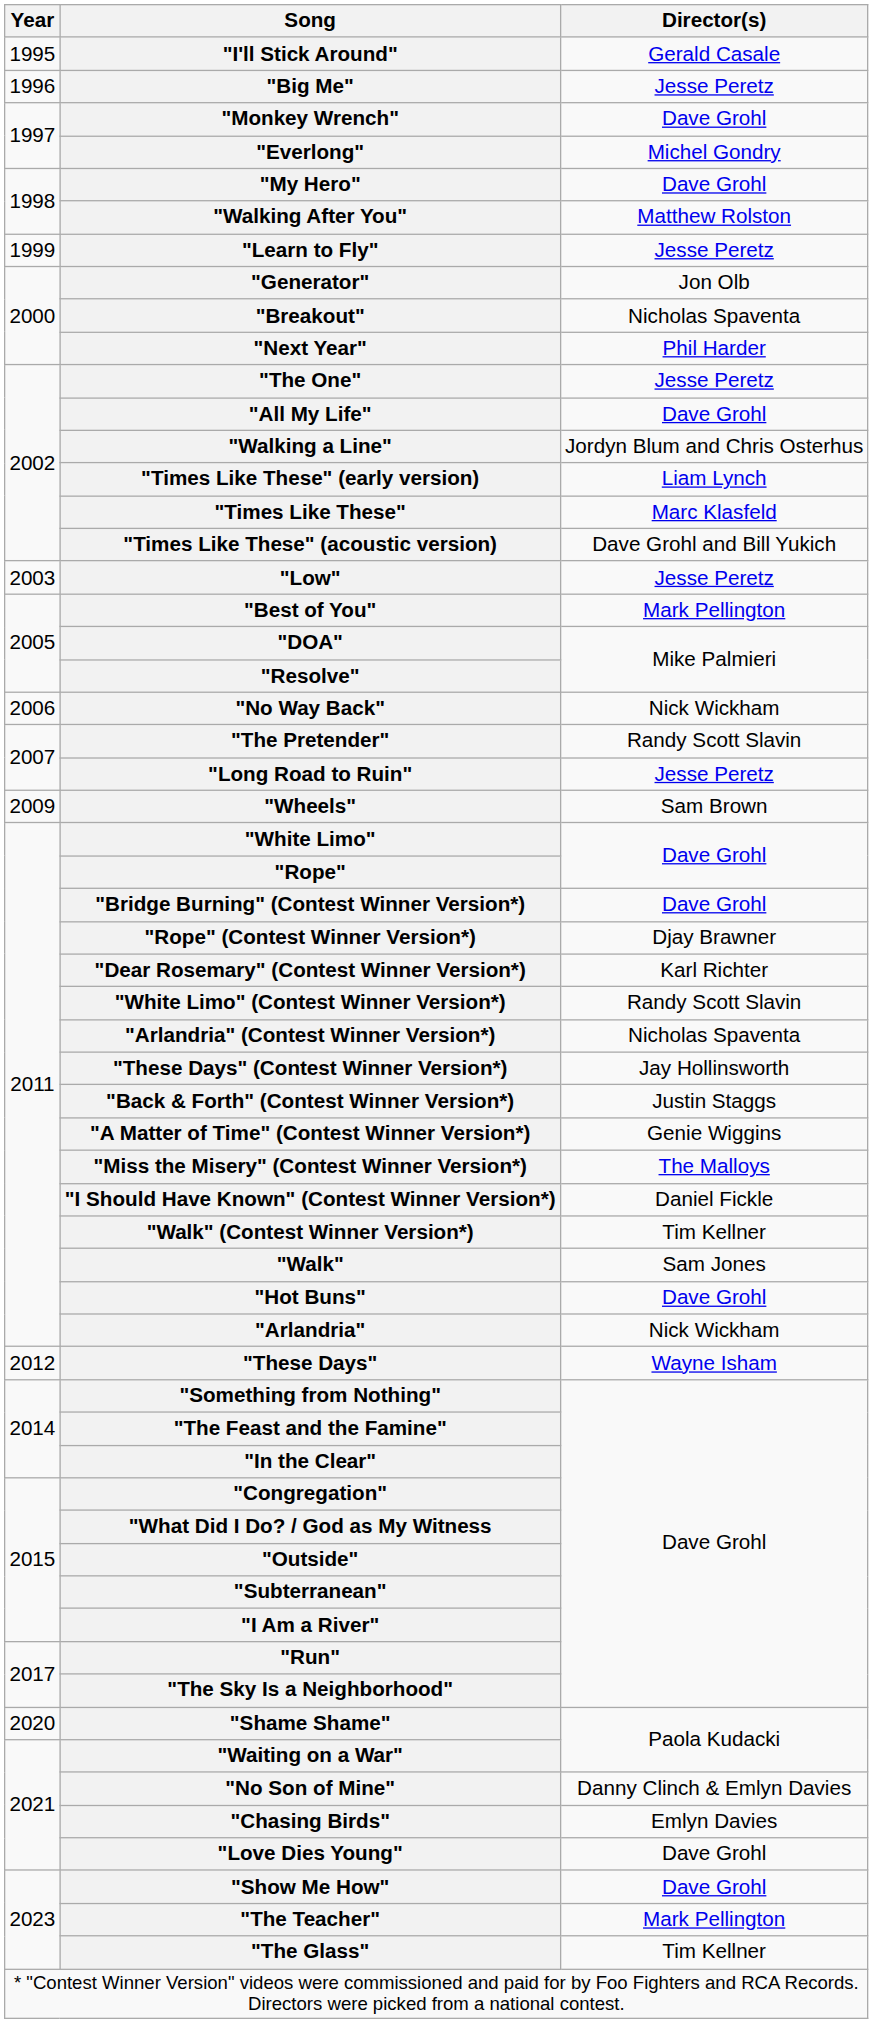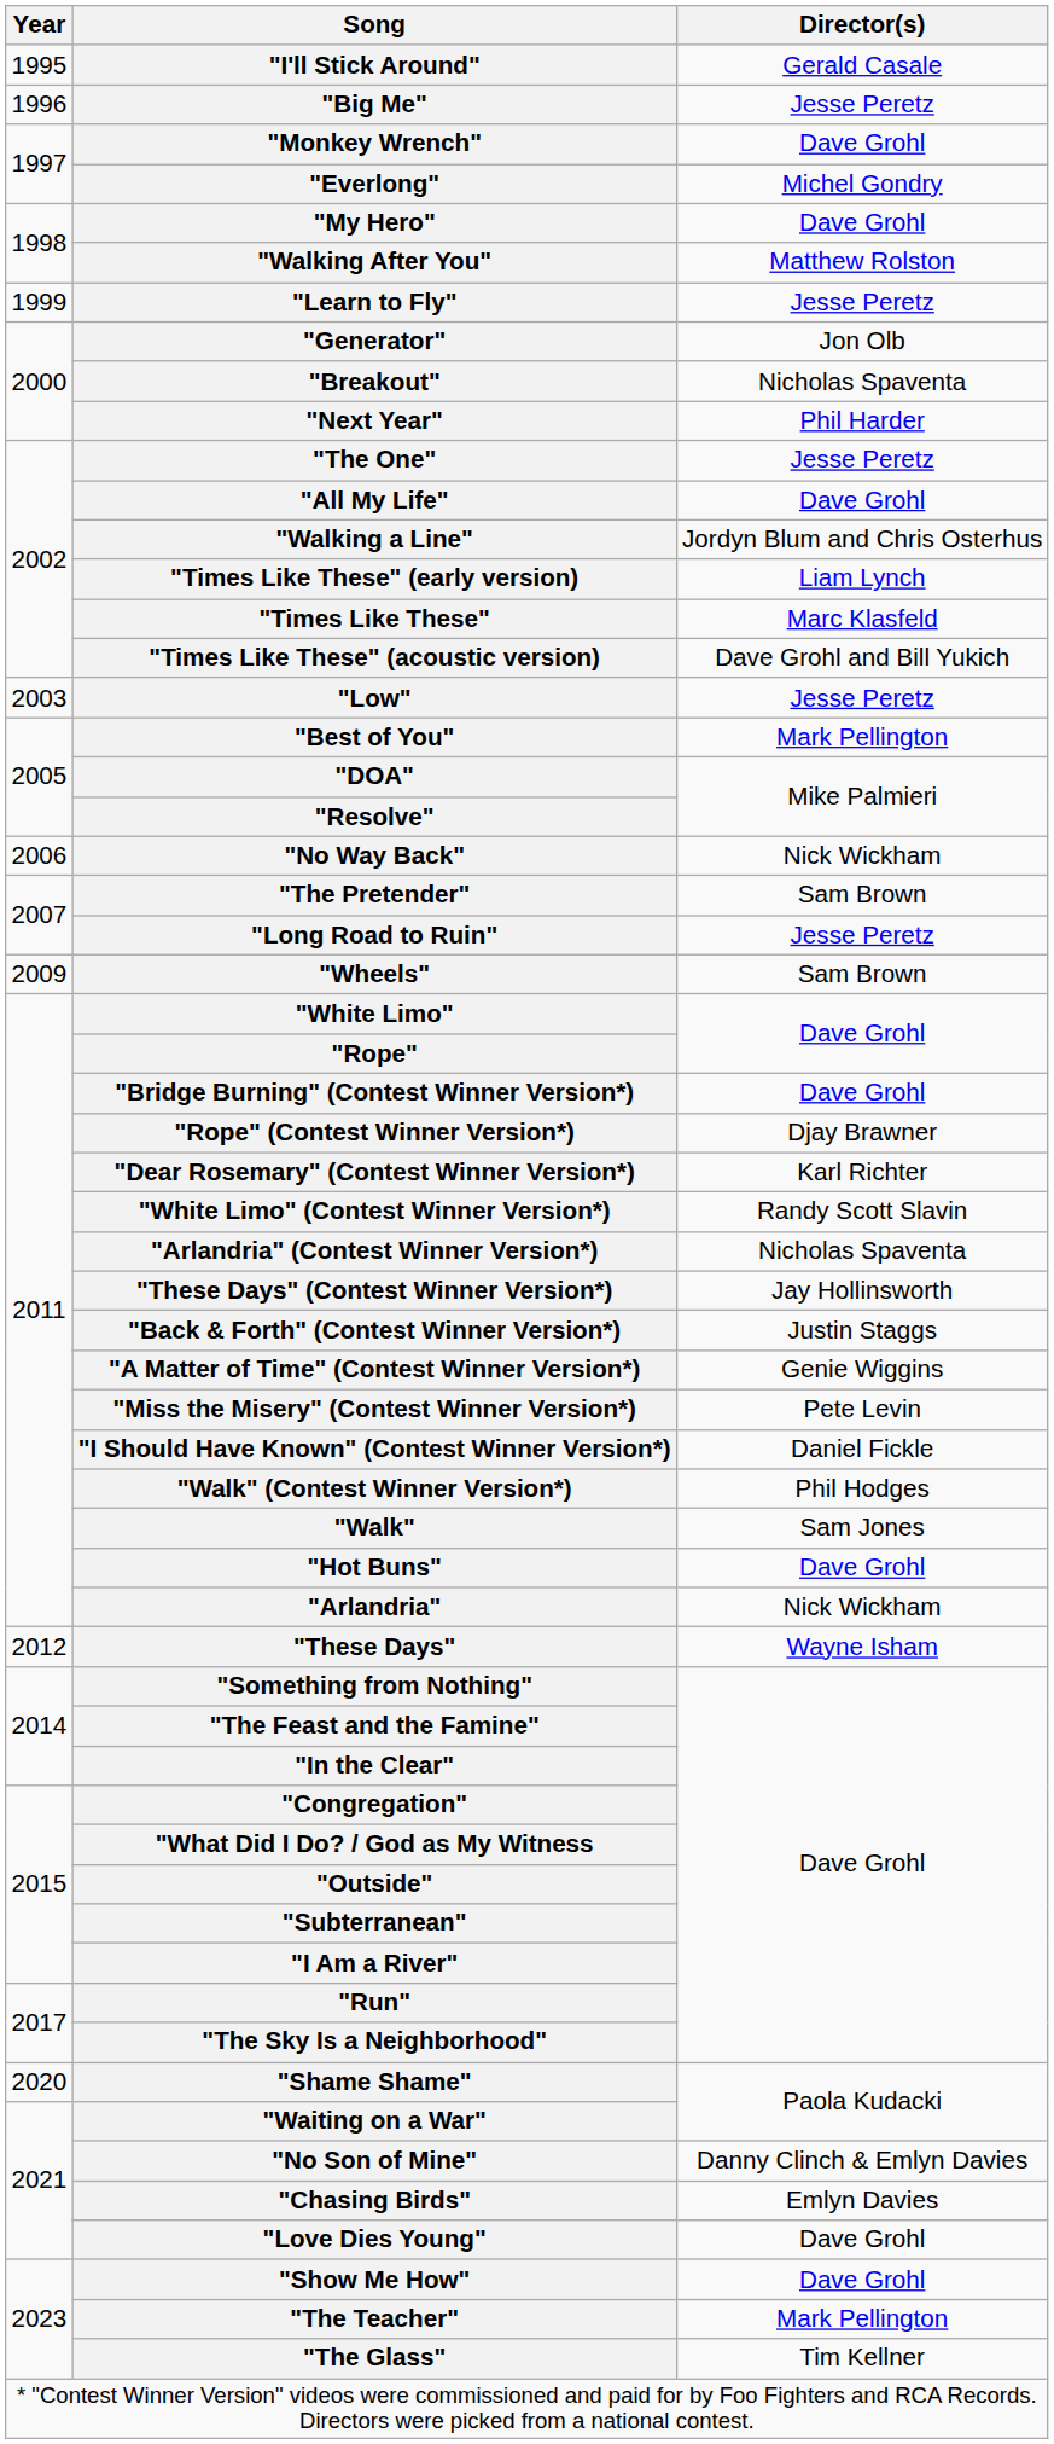 <table class="wikitable plainrowheaders" style="text-align:center;">
 <tr>
 <th>Year</th>
 <th>Song</th>
 <th>Director(s)</th>
 </tr>
 <tr>
 <td>1995</td>
 <th scope="row">"I'll Stick Around"</th>
 <td><a href='#'>Gerald Casale</a></td>
 </tr>
 <tr>
 <td>1996</td>
 <th scope="row">"Big Me"</th>
 <td><a href='#'>Jesse Peretz</a></td>
 </tr>
 <tr>
 <td rowspan="2">1997</td>
 <th scope="row">"Monkey Wrench"</th>
 <td><a href='#'>Dave Grohl</a></td>
 </tr>
 <tr>
 <th scope="row">"Everlong"</th>
 <td><a href='#'>Michel Gondry</a></td>
 </tr>
 <tr>
 <td rowspan="2">1998</td>
 <th scope="row">"My Hero"</th>
 <td><a href='#'>Dave Grohl</a></td>
 </tr>
 <tr>
 <th scope="row">"Walking After You"</th>
 <td><a href='#'>Matthew Rolston</a></td>
 </tr>
 <tr>
 <td>1999</td>
 <th scope="row">"Learn to Fly"</th>
 <td><a href='#'>Jesse Peretz</a></td>
 </tr>
 <tr>
 <td rowspan="3">2000</td>
 <th scope="row">"Generator"</th>
 <td>Jon Olb</td>
 </tr>
 <tr>
 <th scope="row">"Breakout"</th>
 <td>Nicholas Spaventa</td>
 </tr>
 <tr>
 <th scope="row">"Next Year"</th>
 <td><a href='#'>Phil Harder</a></td>
 </tr>
 <tr>
 <td rowspan="6">2002</td>
 <th scope="row">"The One"</th>
 <td><a href='#'>Jesse Peretz</a></td>
 </tr>
 <tr>
 <th scope="row">"All My Life"</th>
 <td><a href='#'>Dave Grohl</a></td>
 </tr>
 <tr>
 <th scope="row">"Walking a Line"</th>
 <td>Jordyn Blum and Chris Osterhus</td>
 </tr>
 <tr>
 <th scope="row">"Times Like These" (early version)</th>
 <td><a href='#'>Liam Lynch</a></td>
 </tr>
 <tr>
 <th scope="row">"Times Like These"</th>
 <td><a href='#'>Marc Klasfeld</a></td>
 </tr>
 <tr>
 <th scope="row">"Times Like These" (acoustic version)</th>
 <td>Dave Grohl and Bill Yukich</td>
 </tr>
 <tr>
 <td>2003</td>
 <th scope="row">"Low"</th>
 <td><a href='#'>Jesse Peretz</a></td>
 </tr>
 <tr>
 <td rowspan="3">2005</td>
 <th scope="row">"Best of You"</th>
 <td><a href='#'>Mark Pellington</a></td>
 </tr>
 <tr>
 <th scope="row">"DOA"</th>
 <td rowspan="2">Mike Palmieri</td>
 </tr>
 <tr>
 <th scope="row">"Resolve"</th>
 </tr>
 <tr>
 <td>2006</td>
 <th scope="row">"No Way Back"</th>
 <td>Nick Wickham</td>
 </tr>
 <tr>
 <td rowspan="2">2007</td>
 <th scope="row">"The Pretender"</th>
-<td>Randy Scott Slavin</td>
+<td>Sam Brown</td>
 </tr>
 <tr>
 <th scope="row">"Long Road to Ruin"</th>
 <td><a href='#'>Jesse Peretz</a></td>
 </tr>
 <tr>
 <td>2009</td>
 <th scope="row">"Wheels"</th>
 <td>Sam Brown</td>
 </tr>
 <tr>
 <td rowspan="16">2011</td>
 <th scope="row">"White Limo"</th>
 <td rowspan="2"><a href='#'>Dave Grohl</a></td>
 </tr>
 <tr>
 <th scope="row">"Rope"</th>
 </tr>
 <tr>
 <th scope="row">"Bridge Burning" (Contest Winner Version*)</th>
 <td><a href='#'>Dave Grohl</a></td>
 </tr>
 <tr>
 <th scope="row">"Rope" (Contest Winner Version*)</th>
 <td>Djay Brawner</td>
 </tr>
 <tr>
 <th scope="row">"Dear Rosemary" (Contest Winner Version*)</th>
 <td>Karl Richter</td>
 </tr>
 <tr>
 <th scope="row">"White Limo" (Contest Winner Version*)</th>
 <td>Randy Scott Slavin</td>
 </tr>
 <tr>
 <th scope="row">"Arlandria" (Contest Winner Version*)</th>
 <td>Nicholas Spaventa</td>
 </tr>
 <tr>
 <th scope="row">"These Days" (Contest Winner Version*)</th>
 <td>Jay Hollinsworth</td>
 </tr>
 <tr>
 <th scope="row">"Back & Forth" (Contest Winner Version*)</th>
 <td>Justin Staggs</td>
 </tr>
 <tr>
 <th scope="row">"A Matter of Time" (Contest Winner Version*)</th>
 <td>Genie Wiggins</td>
 </tr>
 <tr>
 <th scope="row">"Miss the Misery" (Contest Winner Version*)</th>
-<td><a href='#'>The Malloys</a></td>
+<td>Pete Levin</td>
 </tr>
 <tr>
 <th scope="row">"I Should Have Known" (Contest Winner Version*)</th>
 <td>Daniel Fickle</td>
 </tr>
 <tr>
 <th scope="row">"Walk" (Contest Winner Version*)</th>
-<td>Tim Kellner</td>
+<td>Phil Hodges</td>
 </tr>
 <tr>
 <th scope="row">"Walk"</th>
 <td>Sam Jones</td>
 </tr>
 <tr>
 <th scope="row">"Hot Buns"</th>
 <td><a href='#'>Dave Grohl</a></td>
 </tr>
 <tr>
 <th scope="row">"Arlandria"</th>
 <td>Nick Wickham</td>
 </tr>
 <tr>
 <td>2012</td>
 <th scope="row">"These Days"</th>
 <td><a href='#'>Wayne Isham</a></td>
 </tr>
 <tr>
 <td rowspan="3">2014</td>
 <th scope="row">"Something from Nothing"</th>
 <td rowspan="10">Dave Grohl</td>
 </tr>
 <tr>
 <th scope="row">"The Feast and the Famine"</th>
 </tr>
 <tr>
 <th scope="row">"In the Clear"</th>
 </tr>
 <tr>
 <td rowspan="5">2015</td>
 <th scope="row"!scope="row">"Congregation"</th>
 </tr>
 <tr>
 <th scope="row">"What Did I Do? / God as My Witness</th>
 </tr>
 <tr>
 <th scope="row">"Outside"</th>
 </tr>
 <tr>
 <th scope="row">"Subterranean"</th>
 </tr>
 <tr>
 <th scope="row">"I Am a River"</th>
 </tr>
 <tr>
 <td rowspan="2">2017</td>
 <th scope="row">"Run"</th>
 </tr>
 <tr>
 <th scope="row">"The Sky Is a Neighborhood"</th>
 </tr>
 <tr>
 <td>2020</td>
 <th scope="row">"Shame Shame"</th>
 <td rowspan="2">Paola Kudacki</td>
 </tr>
 <tr>
 <td rowspan="4">2021</td>
 <th scope="row">"Waiting on a War"</th>
 </tr>
 <tr>
 <th scope="row">"No Son of Mine"</th>
 <td>Danny Clinch & Emlyn Davies</td>
 </tr>
 <tr>
 <th scope="row">"Chasing Birds"</th>
 <td>Emlyn Davies</td>
 </tr>
 <tr>
 <th scope="row">"Love Dies Young"</th>
 <td>Dave Grohl</td>
 </tr>
 <tr>
 <td rowspan="3">2023</td>
 <th scope="row">"Show Me How"</th>
 <td><a href='#'>Dave Grohl</a></td>
 </tr>
 <tr>
 <th scope="row">"The Teacher"</th>
 <td><a href='#'>Mark Pellington</a></td>
 </tr>
 <tr>
 <th scope="row">"The Glass"</th>
 <td>Tim Kellner</td>
 </tr>
 <tr>
 <td colspan="3" style="text-align:center; font-size:90%;">* "Contest Winner Version" videos were commissioned and paid for by Foo Fighters and RCA Records.<br>Directors were picked from a national contest.</td>
 </tr>
 </table>
